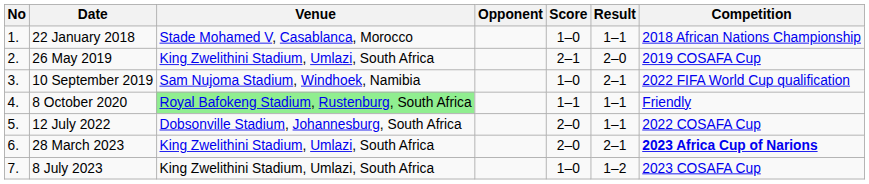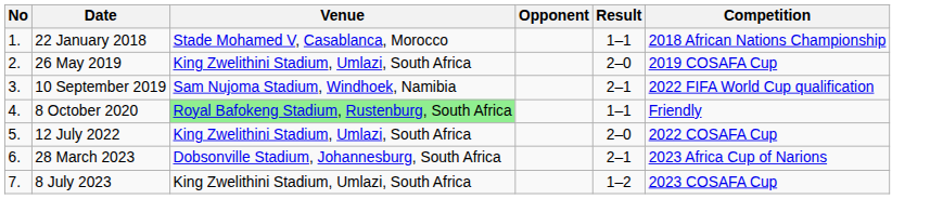 <table class="wikitable" style="font-size:100%;">
 <tr>
 <th>No</th>
 <th>Date</th>
 <th>Venue</th>
 <th>Opponent</th>
-<th>Score</th>
 <th>Result</th>
 <th>Competition</th>
 </tr>
 <tr>
 <td>1.</td>
 <td>22 January 2018</td>
 <td><a href='#'>Stade Mohamed V</a>, <a href='#'>Casablanca</a>, Morocco</td>
 <td></td>
-<td align=center>1–0</td>
 <td align=center>1–1</td>
 <td><a href='#'>2018 African Nations Championship</a></td>
 </tr>
 <tr>
 <td>2.</td>
 <td>26 May 2019</td>
 <td><a href='#'>King Zwelithini Stadium</a>, <a href='#'>Umlazi</a>, South Africa</td>
 <td></td>
-<td align=center>2–1</td>
 <td align=center>2–0</td>
 <td><a href='#'>2019 COSAFA Cup</a></td>
 </tr>
 <tr>
 <td>3.</td>
 <td>10 September 2019</td>
 <td><a href='#'>Sam Nujoma Stadium</a>, <a href='#'>Windhoek</a>, Namibia</td>
 <td></td>
-<td align=center>1–0</td>
 <td align=center>2–1</td>
 <td><a href='#'>2022 FIFA World Cup qualification</a></td>
 </tr>
 <tr>
 <td>4.</td>
 <td>8 October 2020</td>
 <td style="background: lightgreen;"><a href='#'>Royal Bafokeng Stadium</a>, <a href='#'>Rustenburg</a>, South Africa</td>
 <td></td>
 <td align=center>1–1</td>
-<td align=center>1–1</td>
 <td><a href='#'>Friendly</a></td>
 </tr>
 <tr>
 <td>5.</td>
 <td>12 July 2022</td>
-<td><a href='#'>Dobsonville Stadium</a>, <a href='#'>Johannesburg</a>, South Africa</td>
+<td><a href='#'>King Zwelithini Stadium</a>, <a href='#'>Umlazi</a>, South Africa</td>
 <td></td>
 <td align=center>2–0</td>
-<td align=center>1–1</td>
 <td><a href='#'>2022 COSAFA Cup</a></td>
 </tr>
 <tr>
 <td>6.</td>
 <td>28 March 2023</td>
-<td><a href='#'>King Zwelithini Stadium</a>, <a href='#'>Umlazi</a>, South Africa</td>
+<td><a href='#'>Dobsonville Stadium</a>, <a href='#'>Johannesburg</a>, South Africa</td>
 <td></td>
-<td align=center>2–0</td>
 <td align=center>2–1</td>
-<td><strong><a href='#'>2023 Africa Cup of Narions</a></strong></td>
+<td><a href='#'>2023 Africa Cup of Narions</a></td>
 </tr>
 <tr>
 <td>7.</td>
 <td>8 July 2023</td>
 <td>King Zwelithini Stadium, Umlazi, South Africa</td>
 <td></td>
-<td align=center>1–0</td>
 <td align=center>1–2</td>
 <td><a href='#'>2023 COSAFA Cup</a></td>
 </tr>
 </table>
